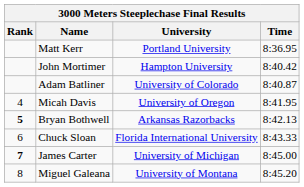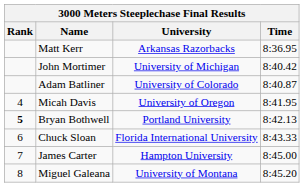 <table class="wikitable sortable" style="text-align:center">
 <tr>
 <th colspan="4">3000 Meters Steeplechase Final Results</th>
 </tr>
 <tr>
 <th>Rank</th>
 <th>Name</th>
 <th>University</th>
 <th>Time</th>
 </tr>
 <tr>
 <td></td>
 <td align=left>Matt Kerr</td>
-<td><a href='#'>Portland University</a></td>
+<td><a href='#'>Arkansas Razorbacks</a></td>
 <td>8:36.95</td>
 </tr>
 <tr>
 <td></td>
 <td align=left>John Mortimer</td>
-<td><a href='#'>Hampton University</a></td>
+<td><a href='#'>University of Michigan</a></td>
 <td>8:40.42</td>
 </tr>
 <tr>
 <td></td>
 <td align=left>Adam Batliner</td>
 <td><a href='#'>University of Colorado</a></td>
 <td>8:40.87</td>
 </tr>
 <tr>
 <td>4</td>
 <td align=left>Micah Davis</td>
 <td><a href='#'>University of Oregon</a></td>
 <td>8:41.95</td>
 </tr>
 <tr>
 <td><strong>5</strong></td>
 <td align=left>Bryan Bothwell</td>
-<td><a href='#'>Arkansas Razorbacks</a></td>
+<td><a href='#'>Portland University</a></td>
 <td>8:42.13</td>
 </tr>
 <tr>
 <td>6</td>
 <td align=left>Chuck Sloan</td>
 <td><a href='#'>Florida International University</a></td>
 <td>8:43.33</td>
 </tr>
 <tr>
-<td><strong>7</strong></td>
+<td>7</td>
 <td align=left>James Carter</td>
-<td><a href='#'>University of Michigan</a></td>
+<td><a href='#'>Hampton University</a></td>
 <td>8:45.00</td>
 </tr>
 <tr>
 <td>8</td>
 <td align=left>Miguel Galeana</td>
 <td><a href='#'>University of Montana</a></td>
 <td>8:45.20</td>
 </tr>
 </table>
